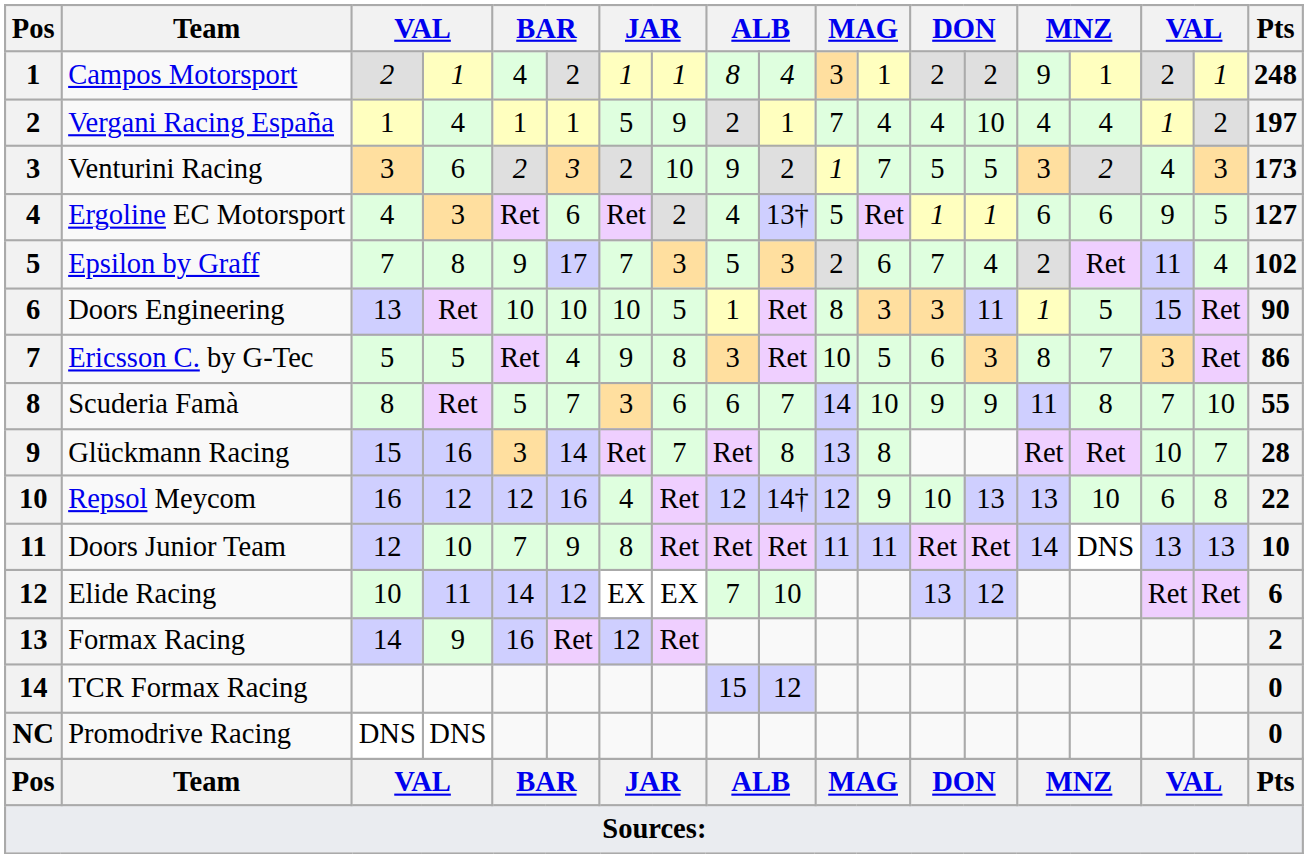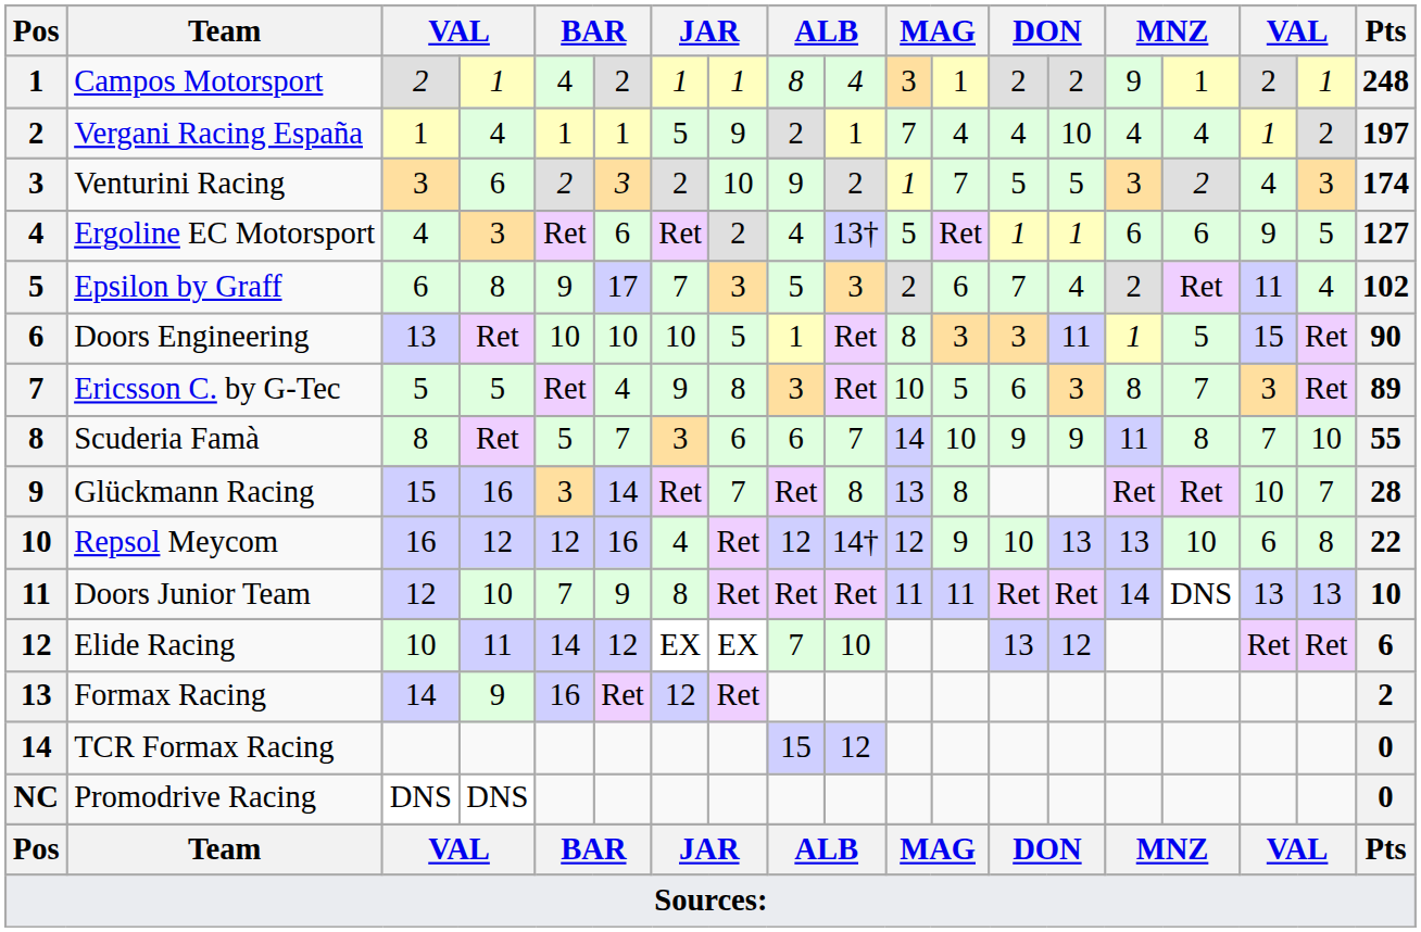 <table class="wikitable" style="font-size: 85%; text-align:center">
 <tr valign="top">
 <th valign="middle">Pos</th>
 <th valign="middle">Team</th>
 <th colspan=2><a href='#'>VAL</a><br></th>
 <th colspan=2><a href='#'>BAR</a><br></th>
 <th colspan=2><a href='#'>JAR</a><br></th>
 <th colspan=2><a href='#'>ALB</a><br></th>
 <th colspan=2><a href='#'>MAG</a><br></th>
 <th colspan=2><a href='#'>DON</a><br></th>
 <th colspan=2><a href='#'>MNZ</a><br></th>
 <th colspan=2><a href='#'>VAL</a><br></th>
 <th valign="middle">Pts</th>
 </tr>
 <tr>
 <th>1</th>
 <td align=left> <a href='#'>Campos Motorsport</a></td>
 <td bgcolor="#DFDFDF"><em>2</em></td>
 <td bgcolor="#FFFFBF"><em>1</em></td>
 <td bgcolor="#DFFFDF">4</td>
 <td bgcolor="#DFDFDF">2</td>
 <td bgcolor="#FFFFBF"><em>1</em></td>
 <td bgcolor="#FFFFBF"><em>1</em></td>
 <td bgcolor="#DFFFDF"><em>8</em></td>
 <td bgcolor="#DFFFDF"><em>4</em></td>
 <td bgcolor="#FFDF9F">3</td>
 <td bgcolor="#FFFFBF">1</td>
 <td bgcolor="#DFDFDF">2</td>
 <td bgcolor="#DFDFDF">2</td>
 <td bgcolor="#DFFFDF">9</td>
 <td bgcolor="#FFFFBF">1</td>
 <td bgcolor="#DFDFDF">2</td>
 <td bgcolor="#FFFFBF"><em>1</em></td>
 <th>248</th>
 </tr>
 <tr>
 <th>2</th>
 <td align=left nowrap> <a href='#'>Vergani Racing España</a></td>
 <td bgcolor="#FFFFBF">1</td>
 <td bgcolor="#DFFFDF">4</td>
 <td bgcolor="#FFFFBF">1</td>
 <td bgcolor="#FFFFBF">1</td>
 <td bgcolor="#DFFFDF">5</td>
 <td bgcolor="#DFFFDF">9</td>
 <td bgcolor="#DFDFDF">2</td>
 <td bgcolor="#FFFFBF">1</td>
 <td bgcolor="#DFFFDF">7</td>
 <td bgcolor="#DFFFDF">4</td>
 <td bgcolor="#DFFFDF">4</td>
 <td bgcolor="#DFFFDF">10</td>
 <td bgcolor="#DFFFDF">4</td>
 <td bgcolor="#DFFFDF">4</td>
 <td bgcolor="#FFFFBF"><em>1</em></td>
 <td bgcolor="#DFDFDF">2</td>
 <th>197</th>
 </tr>
 <tr>
 <th>3</th>
 <td align=left> Venturini Racing</td>
 <td bgcolor="#FFDF9F">3</td>
 <td bgcolor="#DFFFDF">6</td>
 <td bgcolor="#DFDFDF"><em>2</em></td>
 <td bgcolor="#FFDF9F"><em>3</em></td>
 <td bgcolor="#DFDFDF">2</td>
 <td bgcolor="#DFFFDF">10</td>
 <td bgcolor="#DFFFDF">9</td>
 <td bgcolor="#DFDFDF">2</td>
 <td bgcolor="#FFFFBF"><em>1</em></td>
 <td bgcolor="#DFFFDF">7</td>
 <td bgcolor="#DFFFDF">5</td>
 <td bgcolor="#DFFFDF">5</td>
 <td bgcolor="#FFDF9F">3</td>
 <td bgcolor="#DFDFDF"><em>2</em></td>
 <td bgcolor="#DFFFDF">4</td>
 <td bgcolor="#FFDF9F">3</td>
-<th>173</th>
+<th>174</th>
 </tr>
 <tr>
 <th>4</th>
 <td align=left> <a href='#'>Ergoline</a> EC Motorsport</td>
 <td bgcolor="#DFFFDF">4</td>
 <td bgcolor="#FFDF9F">3</td>
 <td bgcolor="#EFCFFF">Ret</td>
 <td bgcolor="#DFFFDF">6</td>
 <td bgcolor="#EFCFFF">Ret</td>
 <td bgcolor="#DFDFDF">2</td>
 <td bgcolor="#DFFFDF">4</td>
 <td bgcolor="#cfcfff">13†</td>
 <td bgcolor="#DFFFDF">5</td>
 <td bgcolor="#EFCFFF">Ret</td>
 <td bgcolor="#FFFFBF"><em>1</em></td>
 <td bgcolor="#FFFFBF"><em>1</em></td>
 <td bgcolor="#DFFFDF">6</td>
 <td bgcolor="#DFFFDF">6</td>
 <td bgcolor="#DFFFDF">9</td>
 <td bgcolor="#DFFFDF">5</td>
 <th>127</th>
 </tr>
 <tr>
 <th>5</th>
 <td align=left> <a href='#'>Epsilon by Graff</a></td>
-<td bgcolor="#DFFFDF">7</td>
+<td bgcolor="#DFFFDF">6</td>
 <td bgcolor="#DFFFDF">8</td>
 <td bgcolor="#DFFFDF">9</td>
 <td bgcolor="#cfcfff">17</td>
 <td bgcolor="#DFFFDF">7</td>
 <td bgcolor="#FFDF9F">3</td>
 <td bgcolor="#DFFFDF">5</td>
 <td bgcolor="#FFDF9F">3</td>
 <td bgcolor="#DFDFDF">2</td>
 <td bgcolor="#DFFFDF">6</td>
 <td bgcolor="#DFFFDF">7</td>
 <td bgcolor="#DFFFDF">4</td>
 <td bgcolor="#DFDFDF">2</td>
 <td bgcolor="#EFCFFF">Ret</td>
 <td bgcolor="#cfcfff">11</td>
 <td bgcolor="#DFFFDF">4</td>
 <th>102</th>
 </tr>
 <tr>
 <th>6</th>
 <td align=left> Doors Engineering</td>
 <td bgcolor="#cfcfff">13</td>
 <td bgcolor="#EFCFFF">Ret</td>
 <td bgcolor="#DFFFDF">10</td>
 <td bgcolor="#DFFFDF">10</td>
 <td bgcolor="#DFFFDF">10</td>
 <td bgcolor="#DFFFDF">5</td>
 <td bgcolor="#FFFFBF">1</td>
 <td bgcolor="#EFCFFF">Ret</td>
 <td bgcolor="#DFFFDF">8</td>
 <td bgcolor="#FFDF9F">3</td>
 <td bgcolor="#FFDF9F">3</td>
 <td bgcolor="#cfcfff">11</td>
 <td bgcolor="#FFFFBF"><em>1</em></td>
 <td bgcolor="#DFFFDF">5</td>
 <td bgcolor="#cfcfff">15</td>
 <td bgcolor="#EFCFFF">Ret</td>
 <th>90</th>
 </tr>
 <tr>
 <th>7</th>
 <td align=left> <a href='#'>Ericsson C.</a> by G-Tec</td>
 <td bgcolor="#DFFFDF">5</td>
 <td bgcolor="#DFFFDF">5</td>
 <td bgcolor="#EFCFFF">Ret</td>
 <td bgcolor="#DFFFDF">4</td>
 <td bgcolor="#DFFFDF">9</td>
 <td bgcolor="#DFFFDF">8</td>
 <td bgcolor="#FFDF9F">3</td>
 <td bgcolor="#EFCFFF">Ret</td>
 <td bgcolor="#DFFFDF">10</td>
 <td bgcolor="#DFFFDF">5</td>
 <td bgcolor="#DFFFDF">6</td>
 <td bgcolor="#FFDF9F">3</td>
 <td bgcolor="#DFFFDF">8</td>
 <td bgcolor="#DFFFDF">7</td>
 <td bgcolor="#FFDF9F">3</td>
 <td bgcolor="#EFCFFF">Ret</td>
-<th>86</th>
+<th>89</th>
 </tr>
 <tr>
 <th>8</th>
 <td align=left> Scuderia Famà</td>
 <td bgcolor="#DFFFDF">8</td>
 <td bgcolor="#EFCFFF">Ret</td>
 <td bgcolor="#DFFFDF">5</td>
 <td bgcolor="#DFFFDF">7</td>
 <td bgcolor="#FFDF9F">3</td>
 <td bgcolor="#DFFFDF">6</td>
 <td bgcolor="#DFFFDF">6</td>
 <td bgcolor="#DFFFDF">7</td>
 <td bgcolor="#cfcfff">14</td>
 <td bgcolor="#DFFFDF">10</td>
 <td bgcolor="#DFFFDF">9</td>
 <td bgcolor="#DFFFDF">9</td>
 <td bgcolor="#cfcfff">11</td>
 <td bgcolor="#DFFFDF">8</td>
 <td bgcolor="#DFFFDF">7</td>
 <td bgcolor="#DFFFDF">10</td>
 <th>55</th>
 </tr>
 <tr>
 <th>9</th>
 <td align=left> Glückmann Racing</td>
 <td bgcolor="#cfcfff">15</td>
 <td bgcolor="#cfcfff">16</td>
 <td bgcolor="#FFDF9F">3</td>
 <td bgcolor="#cfcfff">14</td>
 <td bgcolor="#EFCFFF">Ret</td>
 <td bgcolor="#DFFFDF">7</td>
 <td bgcolor="#EFCFFF">Ret</td>
 <td bgcolor="#DFFFDF">8</td>
 <td bgcolor="#cfcfff">13</td>
 <td bgcolor="#DFFFDF">8</td>
 <td></td>
 <td></td>
 <td bgcolor="#EFCFFF">Ret</td>
 <td bgcolor="#EFCFFF">Ret</td>
 <td bgcolor="#DFFFDF">10</td>
 <td bgcolor="#DFFFDF">7</td>
 <th>28</th>
 </tr>
 <tr>
 <th>10</th>
 <td align=left> <a href='#'>Repsol</a> Meycom</td>
 <td bgcolor="#cfcfff">16</td>
 <td bgcolor="#cfcfff">12</td>
 <td bgcolor="#cfcfff">12</td>
 <td bgcolor="#cfcfff">16</td>
 <td bgcolor="#DFFFDF">4</td>
 <td bgcolor="#EFCFFF">Ret</td>
 <td bgcolor="#cfcfff">12</td>
 <td bgcolor="#cfcfff">14†</td>
 <td bgcolor="#cfcfff">12</td>
 <td bgcolor="#DFFFDF">9</td>
 <td bgcolor="#DFFFDF">10</td>
 <td bgcolor="#cfcfff">13</td>
 <td bgcolor="#cfcfff">13</td>
 <td bgcolor="#DFFFDF">10</td>
 <td bgcolor="#DFFFDF">6</td>
 <td bgcolor="#DFFFDF">8</td>
 <th>22</th>
 </tr>
 <tr>
 <th>11</th>
 <td align=left> Doors Junior Team</td>
 <td bgcolor="#cfcfff">12</td>
 <td bgcolor="#DFFFDF">10</td>
 <td bgcolor="#DFFFDF">7</td>
 <td bgcolor="#DFFFDF">9</td>
 <td bgcolor="#DFFFDF">8</td>
 <td bgcolor="#EFCFFF">Ret</td>
 <td bgcolor="#EFCFFF">Ret</td>
 <td bgcolor="#EFCFFF">Ret</td>
 <td bgcolor="#cfcfff">11</td>
 <td bgcolor="#cfcfff">11</td>
 <td bgcolor="#EFCFFF">Ret</td>
 <td bgcolor="#EFCFFF">Ret</td>
 <td bgcolor="#cfcfff">14</td>
 <td bgcolor="#ffffff">DNS</td>
 <td bgcolor="#cfcfff">13</td>
 <td bgcolor="#cfcfff">13</td>
 <th>10</th>
 </tr>
 <tr>
 <th>12</th>
 <td align=left> Elide Racing</td>
 <td bgcolor="#DFFFDF">10</td>
 <td bgcolor="#cfcfff">11</td>
 <td bgcolor="#cfcfff">14</td>
 <td bgcolor="#cfcfff">12</td>
 <td bgcolor="#ffffff">EX</td>
 <td bgcolor="#ffffff">EX</td>
 <td bgcolor="#DFFFDF">7</td>
 <td bgcolor="#DFFFDF">10</td>
 <td></td>
 <td></td>
 <td bgcolor="#cfcfff">13</td>
 <td bgcolor="#cfcfff">12</td>
 <td></td>
 <td></td>
 <td bgcolor="#EFCFFF">Ret</td>
 <td bgcolor="#EFCFFF">Ret</td>
 <th>6</th>
 </tr>
 <tr>
 <th>13</th>
 <td align=left> Formax Racing</td>
 <td bgcolor="#cfcfff">14</td>
 <td bgcolor="#DFFFDF">9</td>
 <td bgcolor="#cfcfff">16</td>
 <td bgcolor="#EFCFFF">Ret</td>
 <td bgcolor="#cfcfff">12</td>
 <td bgcolor="#EFCFFF">Ret</td>
 <td></td>
 <td></td>
 <td></td>
 <td></td>
 <td></td>
 <td></td>
 <td></td>
 <td></td>
 <td></td>
 <td></td>
 <th>2</th>
 </tr>
 <tr>
 <th>14</th>
 <td align=left> TCR Formax Racing</td>
 <td></td>
 <td></td>
 <td></td>
 <td></td>
 <td></td>
 <td></td>
 <td bgcolor="#cfcfff">15</td>
 <td bgcolor="#cfcfff">12</td>
 <td></td>
 <td></td>
 <td></td>
 <td></td>
 <td></td>
 <td></td>
 <td></td>
 <td></td>
 <th>0</th>
 </tr>
 <tr>
 <th>NC</th>
 <td align=left> Promodrive Racing</td>
 <td bgcolor="#ffffff">DNS</td>
 <td bgcolor="#ffffff">DNS</td>
 <td></td>
 <td></td>
 <td></td>
 <td></td>
 <td></td>
 <td></td>
 <td></td>
 <td></td>
 <td></td>
 <td></td>
 <td></td>
 <td></td>
 <td></td>
 <td></td>
 <th>0</th>
 </tr>
 <tr>
 </tr>
 <tr valign="top">
 <th valign="middle">Pos</th>
 <th valign="middle">Team</th>
 <th colspan=2><a href='#'>VAL</a><br></th>
 <th colspan=2><a href='#'>BAR</a><br></th>
 <th colspan=2><a href='#'>JAR</a><br></th>
 <th colspan=2><a href='#'>ALB</a><br></th>
 <th colspan=2><a href='#'>MAG</a><br></th>
 <th colspan=2><a href='#'>DON</a><br></th>
 <th colspan=2><a href='#'>MNZ</a><br></th>
 <th colspan=2><a href='#'>VAL</a><br></th>
 <th valign="middle">Pts</th>
 </tr>
 <tr class="sortbottom">
 <td colspan="19" style="background-color:#EAECF0;text-align:center"><strong>Sources:</strong></td>
 </tr>
 </table>
